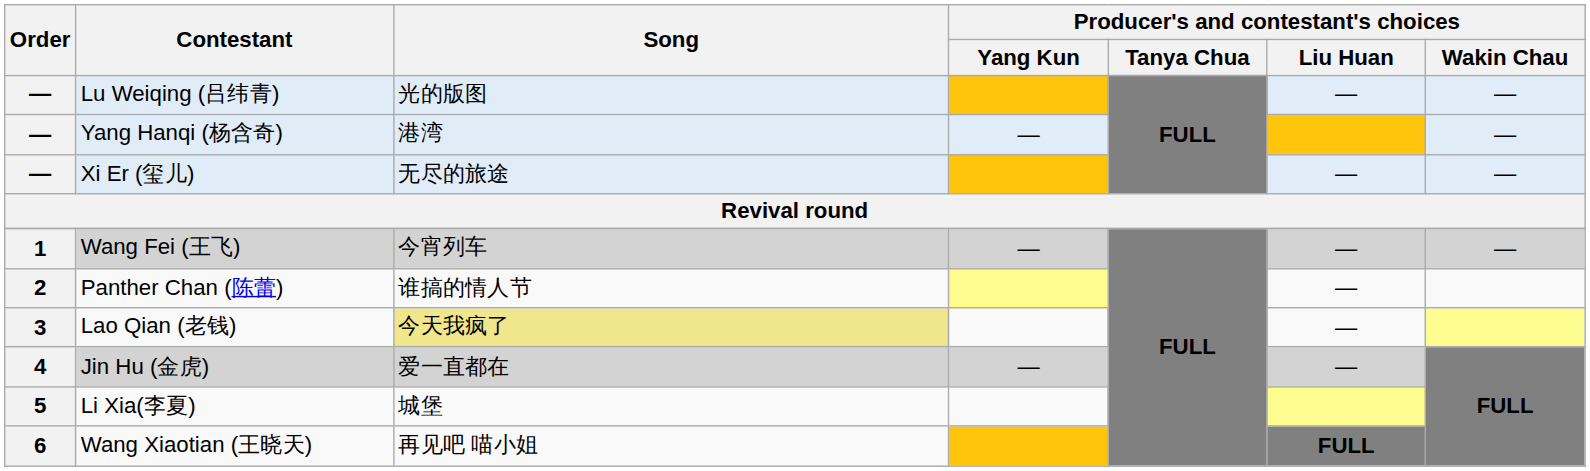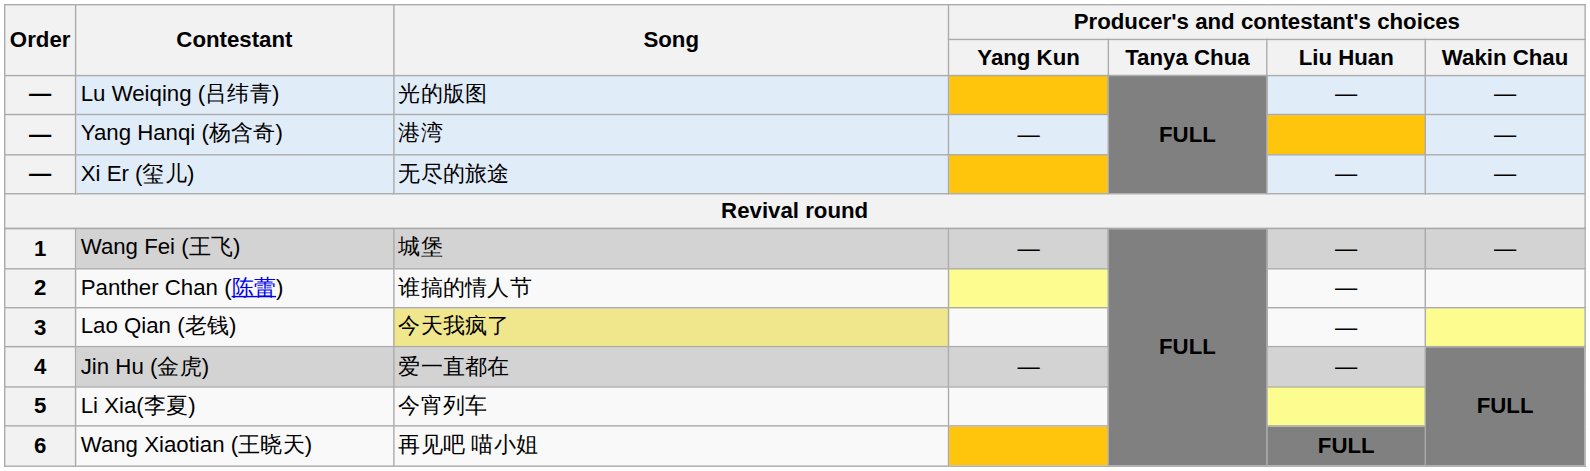 <table class="wikitable" style="width:90%;">
 <tr>
 <th rowspan=2 width="1%">Order</th>
 <th rowspan=2 width="20%">Contestant</th>
 <th rowspan=2 width="35%">Song</th>
 <th colspan=4 width="40%">Producer's and contestant's choices</th>
 </tr>
 <tr>
 <th width="10%">Yang Kun</th>
 <th width="10%">Tanya Chua</th>
 <th width="10%">Liu Huan</th>
 <th width="10%">Wakin Chau</th>
 </tr>
 <tr style="background:#E0ECF8">
 <th>—</th>
 <td>Lu Weiqing (吕纬青)<br></td>
 <td>光的版图<br></td>
 <td style="background:#FFC40C;text-align:center;"></td>
 <td rowspan="3" style="background:grey;text-align:center;"><strong>FULL</strong></td>
 <td align="center">—</td>
 <td align="center">—</td>
 </tr>
 <tr style="background:#E0ECF8">
 <th>—</th>
 <td>Yang Hanqi (杨含奇)<br></td>
 <td>港湾<br></td>
 <td align="center">—</td>
 <td style="background:#FFC40C;text-align:center;"></td>
 <td align="center">—</td>
 </tr>
 <tr style="background:#E0ECF8">
 <th>—</th>
 <td>Xi Er (玺儿)<br></td>
 <td>无尽的旅途<br></td>
 <td style="background:#FFC40C;text-align:center;"></td>
 <td align="center">—</td>
 <td align="center">—</td>
 </tr>
 <tr>
 <th colspan=7>Revival round</th>
 </tr>
 <tr>
 </tr>
 <tr bgcolor=lightgrey>
 <th>1</th>
 <td>Wang Fei (王飞)<br></td>
-<td>今宵列车<br></td>
+<td>城堡<br></td>
 <td align="center">—</td>
 <td rowspan="6" style="background:grey;text-align:center;"><strong>FULL</strong></td>
 <td align="center">—</td>
 <td align="center">—</td>
 </tr>
 <tr>
 <th>2</th>
 <td>Panther Chan (<a href='#'>陈蕾</a>)<br></td>
 <td>谁搞的情人节<br></td>
 <td style="background:#FDFC8F;text-align:center;"></td>
 <td align="center">—</td>
 <td style="text-align:center;"></td>
 </tr>
 <tr>
 <th>3</th>
 <td>Lao Qian (老钱)<br></td>
 <td style="background: khaki;">今天我疯了<br></td>
 <td style="text-align:center;"></td>
 <td align="center">—</td>
 <td style="background:#FDFC8F;text-align:center;"></td>
 </tr>
 <tr bgcolor=lightgrey>
 <th>4</th>
 <td>Jin Hu (金虎)<br></td>
 <td>爱一直都在<br></td>
 <td align="center">—</td>
 <td align="center">—</td>
 <td rowspan="3" style="background:grey;text-align:center;"><strong>FULL</strong></td>
 </tr>
 <tr>
 <th>5</th>
 <td>Li Xia(李夏)<br></td>
-<td>城堡<br></td>
+<td>今宵列车<br></td>
 <td style="text-align:center;"></td>
 <td style="background:#FDFC8F;text-align:center;"></td>
 </tr>
 <tr>
 <th>6</th>
 <td>Wang Xiaotian (王晓天)<br></td>
 <td>再见吧 喵小姐<br></td>
 <td style="background:#FFC40C;text-align:center;"></td>
 <td rowspan="1" style="background:grey;text-align:center;"><strong>FULL</strong></td>
 </tr>
 </table>
